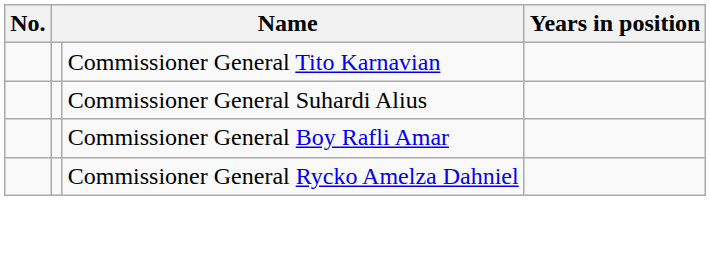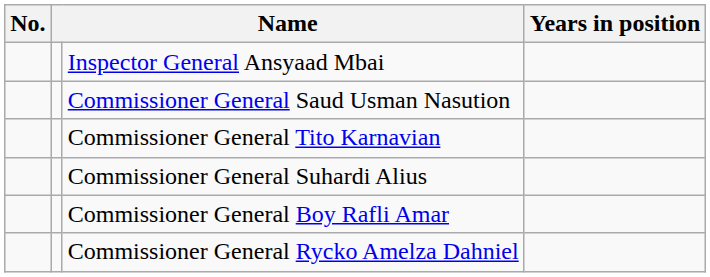 <table class="wikitable">
 <tr>
 <th>No.</th>
 <th colspan="2">Name</th>
 <th>Years in position</th>
+</tr>
+<tr>
+<td></td>
+<td></td>
+<td><a href='#'>Inspector General</a> Ansyaad Mbai</td>
+<td></td>
+</tr>
+<tr>
+<td></td>
+<td></td>
+<td><a href='#'>Commissioner General</a> Saud Usman Nasution</td>
+<td></td>
 </tr>
 <tr>
 <td></td>
 <td></td>
 <td>Commissioner General <a href='#'>Tito Karnavian</a></td>
 <td></td>
 </tr>
 <tr>
 <td></td>
 <td></td>
 <td>Commissioner General Suhardi Alius</td>
 <td></td>
 </tr>
 <tr>
 <td></td>
 <td></td>
 <td>Commissioner General <a href='#'>Boy Rafli Amar</a></td>
 <td></td>
 </tr>
 <tr>
 <td></td>
 <td></td>
 <td>Commissioner General <a href='#'>Rycko Amelza Dahniel</a></td>
 <td></td>
 </tr>
 </table>
